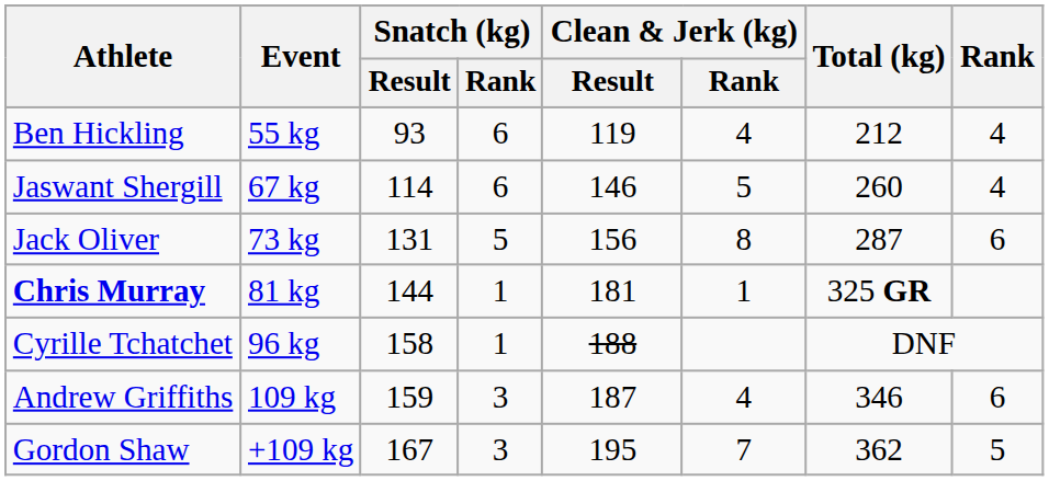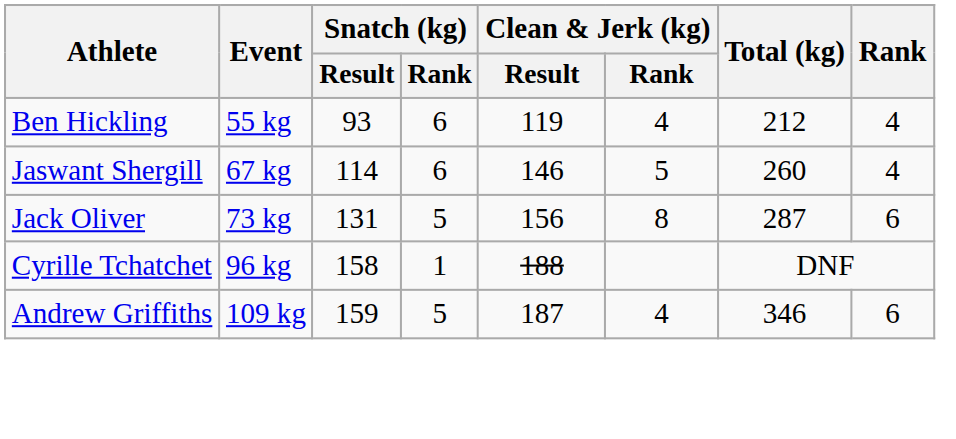 <table class="wikitable" style="font-size:90%; text-align:center">
 <tr>
 <th rowspan=2>Athlete</th>
 <th rowspan=2>Event</th>
 <th colspan="2">Snatch (kg)</th>
 <th colspan="2">Clean & Jerk (kg)</th>
 <th rowspan="2">Total (kg)</th>
 <th rowspan="2">Rank</th>
 </tr>
 <tr style="font-size:95%">
 <th>Result</th>
 <th>Rank</th>
 <th>Result</th>
 <th>Rank</th>
 </tr>
 <tr>
 <td align=left><a href='#'>Ben Hickling</a></td>
 <td align=left><a href='#'>55 kg</a></td>
 <td>93</td>
 <td>6</td>
 <td>119</td>
 <td>4</td>
 <td>212</td>
 <td>4</td>
 </tr>
 <tr>
 <td align=left><a href='#'>Jaswant Shergill</a></td>
 <td align=left><a href='#'>67 kg</a></td>
 <td>114</td>
 <td>6</td>
 <td>146</td>
 <td>5</td>
 <td>260</td>
 <td>4</td>
 </tr>
 <tr>
 <td align=left><a href='#'>Jack Oliver</a></td>
 <td align=left><a href='#'>73 kg</a></td>
 <td>131</td>
 <td>5</td>
 <td>156</td>
 <td>8</td>
 <td>287</td>
 <td>6</td>
 </tr>
 <tr>
-<td align=left><strong><a href='#'>Chris Murray</a></strong></td>
-<td align=left><a href='#'>81 kg</a></td>
-<td>144</td>
-<td>1</td>
-<td>181</td>
-<td>1</td>
-<td>325 <strong>GR</strong></td>
-<td></td>
-</tr>
-<tr>
 <td align=left><a href='#'>Cyrille Tchatchet</a></td>
 <td align=left><a href='#'>96 kg</a></td>
 <td>158</td>
 <td>1</td>
 <td><s>188</s></td>
 <td></td>
 <td colspan=2>DNF</td>
 </tr>
 <tr>
 <td align=left><a href='#'>Andrew Griffiths</a></td>
 <td align=left><a href='#'>109 kg</a></td>
 <td>159</td>
-<td>3</td>
+<td>5</td>
 <td>187</td>
 <td>4</td>
 <td>346</td>
 <td>6</td>
 </tr>
-<tr>
-<td align=left><a href='#'>Gordon Shaw</a></td>
-<td align=left><a href='#'>+109 kg</a></td>
-<td>167</td>
-<td>3</td>
-<td>195</td>
-<td>7</td>
-<td>362</td>
-<td>5</td>
-</tr>
 </table>
